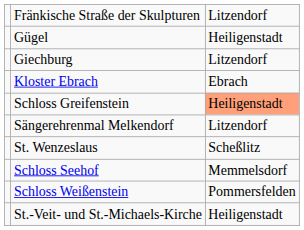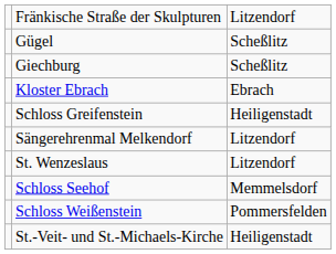 <table class="wikitable">
 <tr>
 <td></td>
 <td>Fränkische Straße der Skulpturen</td>
 <td>Litzendorf</td>
 </tr>
 <tr>
 <td></td>
 <td>Gügel</td>
-<td>Heiligenstadt</td>
+<td>Scheßlitz</td>
 </tr>
 <tr>
 <td></td>
 <td>Giechburg</td>
-<td>Litzendorf</td>
+<td>Scheßlitz</td>
 </tr>
 <tr>
 <td></td>
 <td><a href='#'>Kloster Ebrach</a></td>
 <td>Ebrach</td>
 </tr>
 <tr>
 <td></td>
 <td>Schloss Greifenstein</td>
-<td style="background: lightsalmon;">Heiligenstadt</td>
+<td>Heiligenstadt</td>
 </tr>
 <tr>
 <td></td>
 <td>Sängerehrenmal Melkendorf</td>
 <td>Litzendorf</td>
 </tr>
 <tr>
 <td></td>
 <td>St. Wenzeslaus</td>
-<td>Scheßlitz</td>
+<td>Litzendorf</td>
 </tr>
 <tr>
 <td></td>
 <td><a href='#'>Schloss Seehof</a></td>
 <td>Memmelsdorf</td>
 </tr>
 <tr>
 <td></td>
 <td><a href='#'>Schloss Weißenstein</a></td>
 <td>Pommersfelden</td>
 </tr>
 <tr>
 <td></td>
 <td>St.-Veit- und St.-Michaels-Kirche</td>
 <td>Heiligenstadt</td>
 </tr>
 </table>
